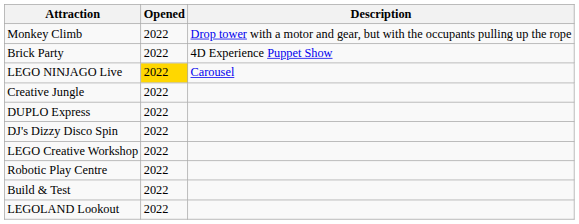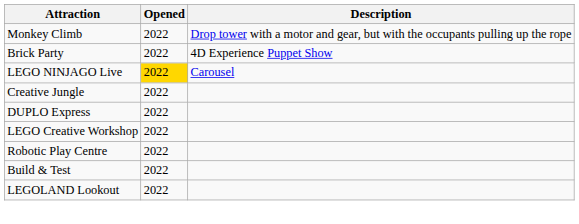 <table class="wikitable sortable">
 <tr>
 <th>Attraction</th>
 <th>Opened</th>
 <th>Description</th>
 </tr>
 <tr>
 <td>Monkey Climb</td>
 <td>2022</td>
 <td><a href='#'>Drop tower</a> with a motor and gear, but with the occupants pulling up the rope</td>
 </tr>
 <tr>
 <td>Brick Party</td>
 <td>2022</td>
 <td>4D Experience <a href='#'>Puppet Show</a></td>
 </tr>
 <tr>
 <td>LEGO NINJAGO Live</td>
 <td style="background: gold;">2022</td>
 <td><a href='#'>Carousel</a></td>
 </tr>
 <tr>
 <td>Creative Jungle</td>
 <td>2022</td>
 <td></td>
 </tr>
 <tr>
 <td>DUPLO Express</td>
 <td>2022</td>
 <td></td>
 </tr>
 <tr>
-<td>DJ's Dizzy Disco Spin</td>
-<td>2022</td>
-<td></td>
-</tr>
-<tr>
 <td>LEGO Creative Workshop</td>
 <td>2022</td>
 <td></td>
 </tr>
 <tr>
 <td>Robotic Play Centre</td>
 <td>2022</td>
 <td></td>
 </tr>
 <tr>
 <td>Build & Test</td>
 <td>2022</td>
 <td></td>
 </tr>
 <tr>
 <td>LEGOLAND Lookout</td>
 <td>2022</td>
 <td></td>
 </tr>
 </table>
